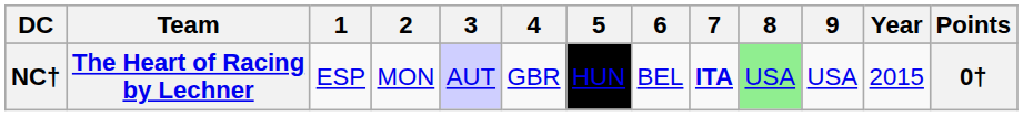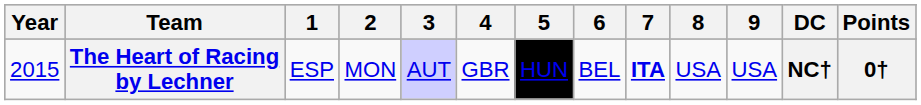 <table class="wikitable" style="text-align:center; font-size:85%">
 <tr>
-<th>DC</th>
+<th>Year</th>
 <th>Team</th>
 <th>1</th>
 <th>2</th>
 <th>3</th>
 <th>4</th>
 <th>5</th>
 <th>6</th>
 <th>7</th>
 <th>8</th>
 <th>9</th>
-<th>Year</th>
+<th>DC</th>
 <th>Points</th>
 </tr>
 <tr>
-<th>NC†</th>
+<td><a href='#'>2015</a></td>
 <th nowrap><a href='#'>The Heart of Racing<br>by Lechner</a></th>
 <td><a href='#'>ESP</a></td>
 <td><a href='#'>MON</a></td>
 <td style="background:#CFCFFF;"><a href='#'>AUT</a><br></td>
 <td><a href='#'>GBR</a></td>
 <td style="background:#000000; color:white"><a href='#'><span>HUN</span></a><br></td>
 <td><a href='#'>BEL</a></td>
 <td><strong><a href='#'>ITA</a></strong></td>
-<td style="background: lightgreen;"><a href='#'>USA</a></td>
 <td><a href='#'>USA</a></td>
-<td><a href='#'>2015</a></td>
+<td><a href='#'>USA</a></td>
+<th>NC†</th>
 <th>0†</th>
 </tr>
 </table>
